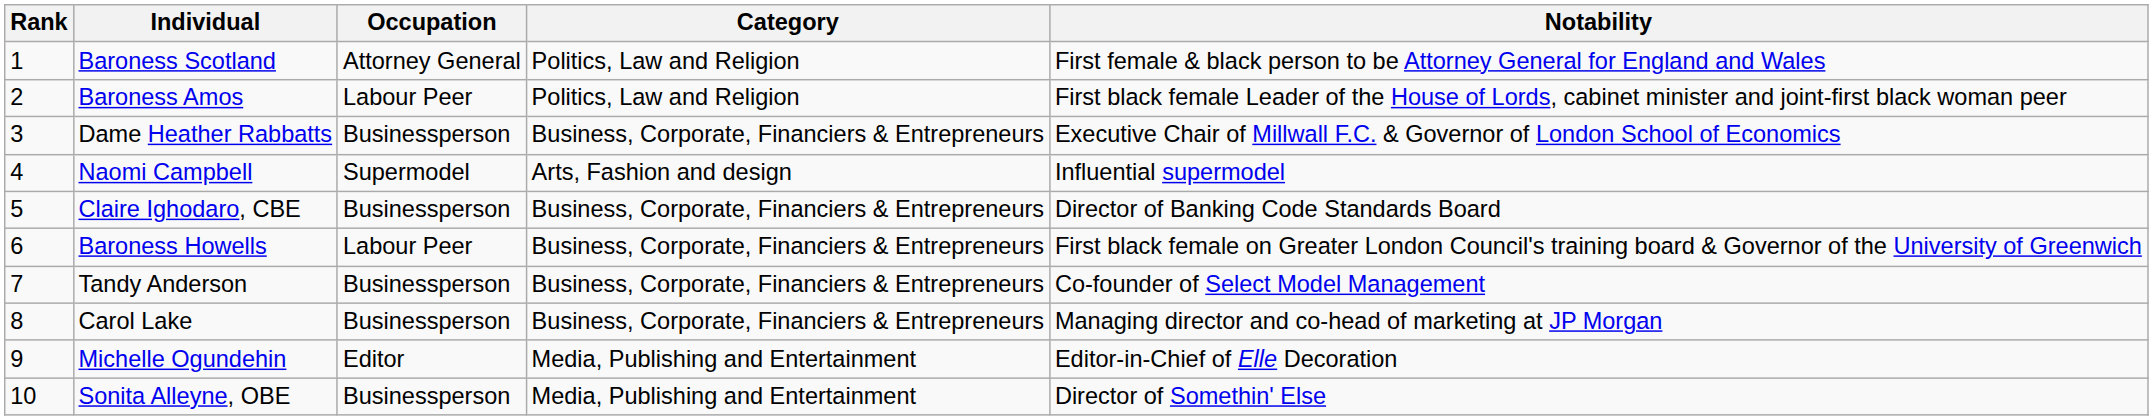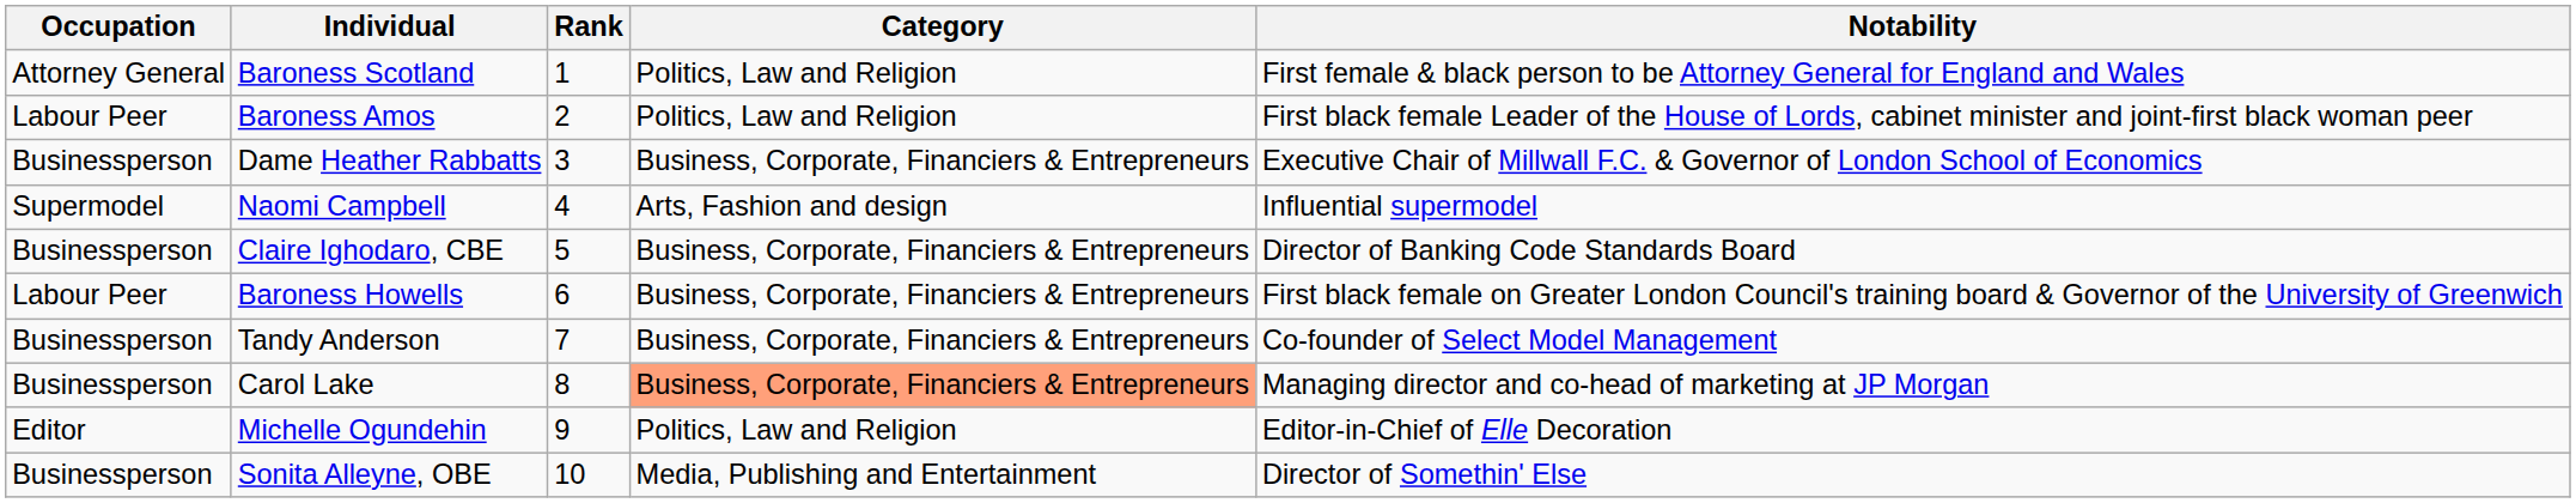 <table class="wikitable sortable">
 <tr>
+<th>Occupation</th>
+<th>Individual</th>
 <th>Rank</th>
-<th>Individual</th>
-<th>Occupation</th>
 <th>Category</th>
 <th>Notability</th>
 </tr>
 <tr>
+<td>Attorney General</td>
+<td><a href='#'>Baroness Scotland</a></td>
 <td>1</td>
-<td><a href='#'>Baroness Scotland</a></td>
-<td>Attorney General</td>
 <td>Politics, Law and Religion</td>
 <td>First female & black person to be <a href='#'>Attorney General for England and Wales</a></td>
 </tr>
 <tr>
+<td>Labour Peer</td>
+<td><a href='#'>Baroness Amos</a></td>
 <td>2</td>
-<td><a href='#'>Baroness Amos</a></td>
-<td>Labour Peer</td>
 <td>Politics, Law and Religion</td>
 <td>First black female Leader of the <a href='#'>House of Lords</a>, cabinet minister and joint-first black woman peer</td>
 </tr>
 <tr>
+<td>Businessperson</td>
+<td>Dame <a href='#'>Heather Rabbatts</a></td>
 <td>3</td>
-<td>Dame <a href='#'>Heather Rabbatts</a></td>
-<td>Businessperson</td>
 <td>Business, Corporate, Financiers & Entrepreneurs</td>
 <td>Executive Chair of <a href='#'>Millwall F.C.</a> & Governor of <a href='#'>London School of Economics</a></td>
 </tr>
 <tr>
+<td>Supermodel</td>
+<td><a href='#'>Naomi Campbell</a></td>
 <td>4</td>
-<td><a href='#'>Naomi Campbell</a></td>
-<td>Supermodel</td>
 <td>Arts, Fashion and design</td>
 <td>Influential <a href='#'>supermodel</a></td>
 </tr>
 <tr>
+<td>Businessperson</td>
+<td><a href='#'>Claire Ighodaro</a>, CBE</td>
 <td>5</td>
-<td><a href='#'>Claire Ighodaro</a>, CBE</td>
-<td>Businessperson</td>
 <td>Business, Corporate, Financiers & Entrepreneurs</td>
 <td>Director of Banking Code Standards Board</td>
 </tr>
 <tr>
+<td>Labour Peer</td>
+<td><a href='#'>Baroness Howells</a></td>
 <td>6</td>
-<td><a href='#'>Baroness Howells</a></td>
-<td>Labour Peer</td>
 <td>Business, Corporate, Financiers & Entrepreneurs</td>
 <td>First black female on Greater London Council's training board & Governor of the <a href='#'>University of Greenwich</a></td>
 </tr>
 <tr>
+<td>Businessperson</td>
+<td>Tandy Anderson</td>
 <td>7</td>
-<td>Tandy Anderson</td>
-<td>Businessperson</td>
 <td>Business, Corporate, Financiers & Entrepreneurs</td>
 <td>Co-founder of <a href='#'>Select Model Management</a></td>
 </tr>
 <tr>
+<td>Businessperson</td>
+<td>Carol Lake</td>
 <td>8</td>
-<td>Carol Lake</td>
-<td>Businessperson</td>
-<td>Business, Corporate, Financiers & Entrepreneurs</td>
+<td style="background: lightsalmon;">Business, Corporate, Financiers & Entrepreneurs</td>
 <td>Managing director and co-head of marketing at <a href='#'>JP Morgan</a></td>
 </tr>
 <tr>
+<td>Editor</td>
+<td><a href='#'>Michelle Ogundehin</a></td>
 <td>9</td>
-<td><a href='#'>Michelle Ogundehin</a></td>
-<td>Editor</td>
-<td>Media, Publishing and Entertainment</td>
+<td>Politics, Law and Religion</td>
 <td>Editor-in-Chief of <a href='#'><em>Elle</em></a> Decoration</td>
 </tr>
 <tr>
+<td>Businessperson</td>
+<td><a href='#'>Sonita Alleyne</a>, OBE</td>
 <td>10</td>
-<td><a href='#'>Sonita Alleyne</a>, OBE</td>
-<td>Businessperson</td>
 <td>Media, Publishing and Entertainment</td>
 <td>Director of <a href='#'>Somethin' Else</a></td>
 </tr>
 </table>
